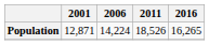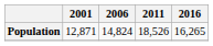 <table class="wikitable">
 <tr>
 <th></th>
 <th>2001</th>
 <th>2006</th>
 <th>2011</th>
 <th>2016</th>
 </tr>
 <tr>
 <th>Population</th>
 <td>12,871</td>
-<td>14,224</td>
+<td>14,824</td>
 <td>18,526</td>
 <td>16,265</td>
 </tr>
 <tr>
 </tr>
 </table>
